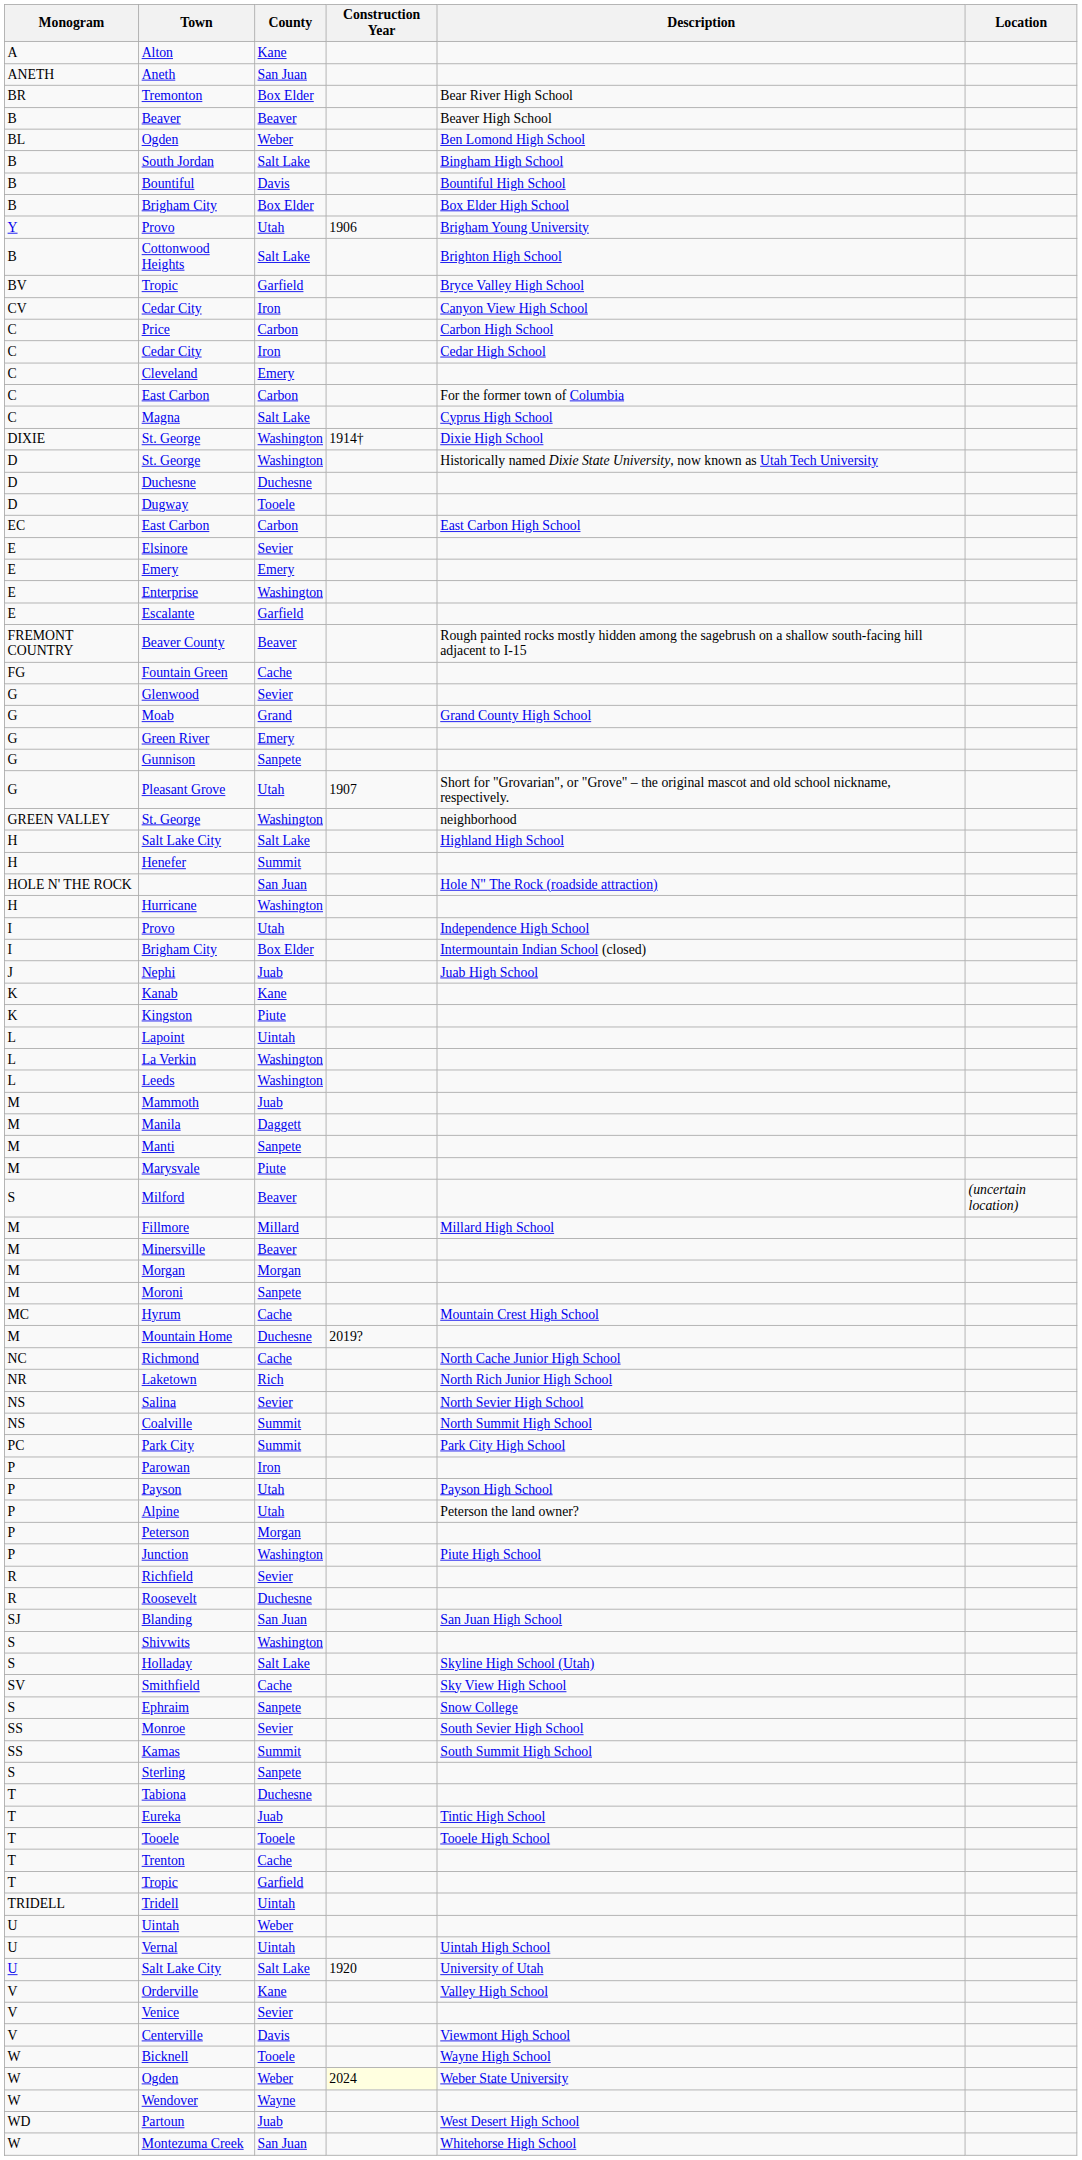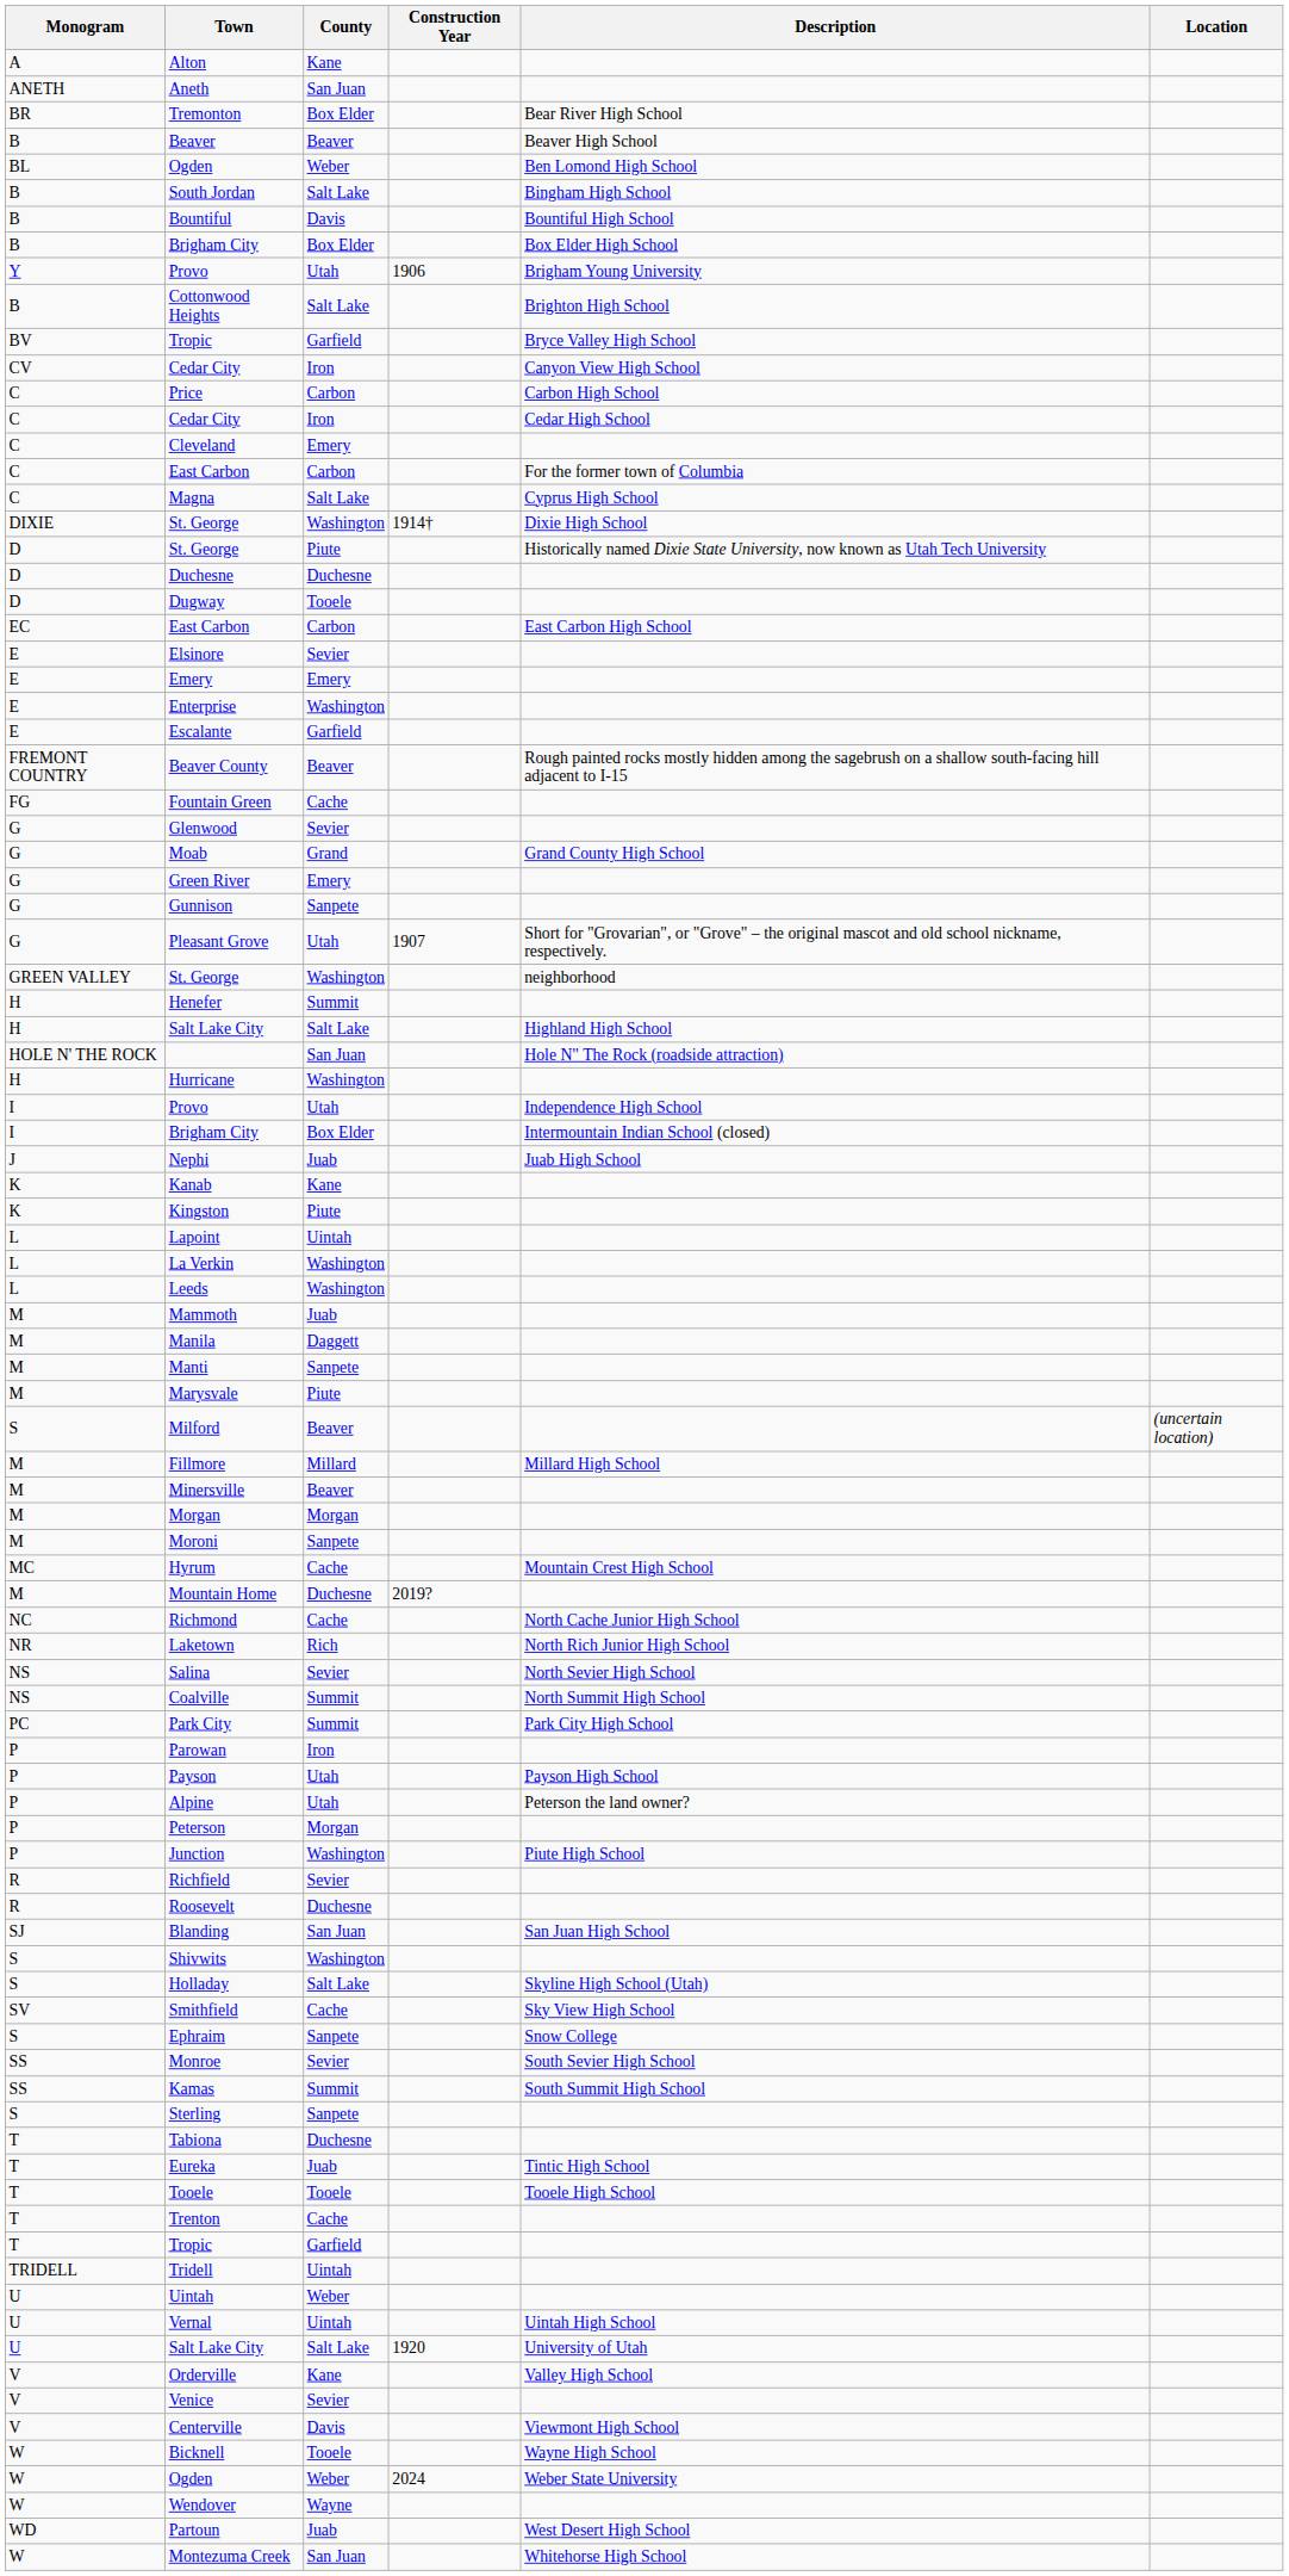 <table class="wikitable sortable" style="border:1px solid #aaa; border-collapse:collapse">
 <tr>
 <th>Monogram</th>
 <th>Town</th>
 <th>County</th>
 <th>Construction Year</th>
 <th>Description</th>
 <th>Location</th>
 </tr>
 <tr>
 <td>A</td>
 <td><a href='#'>Alton</a></td>
 <td><a href='#'>Kane</a></td>
 <td></td>
 <td></td>
 <td></td>
 </tr>
 <tr>
 <td>ANETH</td>
 <td><a href='#'>Aneth</a></td>
 <td><a href='#'>San Juan</a></td>
 <td></td>
 <td></td>
 <td></td>
 </tr>
 <tr>
 <td>BR</td>
 <td><a href='#'>Tremonton</a></td>
 <td><a href='#'>Box Elder</a></td>
 <td></td>
 <td>Bear River High School</td>
 <td></td>
 </tr>
 <tr>
 <td>B</td>
 <td><a href='#'>Beaver</a></td>
 <td><a href='#'>Beaver</a></td>
 <td></td>
 <td>Beaver High School</td>
 <td></td>
 </tr>
 <tr>
 <td>BL</td>
 <td><a href='#'>Ogden</a></td>
 <td><a href='#'>Weber</a></td>
 <td></td>
 <td><a href='#'>Ben Lomond High School</a></td>
 <td></td>
 </tr>
 <tr>
 <td>B</td>
 <td><a href='#'>South Jordan</a></td>
 <td><a href='#'>Salt Lake</a></td>
 <td></td>
 <td><a href='#'>Bingham High School</a></td>
 <td></td>
 </tr>
 <tr>
 <td>B</td>
 <td><a href='#'>Bountiful</a></td>
 <td><a href='#'>Davis</a></td>
 <td></td>
 <td><a href='#'>Bountiful High School</a></td>
 <td></td>
 </tr>
 <tr>
 <td>B</td>
 <td><a href='#'>Brigham City</a></td>
 <td><a href='#'>Box Elder</a></td>
 <td></td>
 <td><a href='#'>Box Elder High School</a></td>
 <td></td>
 </tr>
 <tr>
 <td><a href='#'>Y</a></td>
 <td><a href='#'>Provo</a></td>
 <td><a href='#'>Utah</a></td>
 <td>1906</td>
 <td><a href='#'>Brigham Young University</a></td>
 <td></td>
 </tr>
 <tr>
 <td>B</td>
 <td><a href='#'>Cottonwood Heights</a></td>
 <td><a href='#'>Salt Lake</a></td>
 <td></td>
 <td><a href='#'>Brighton High School</a></td>
 <td></td>
 </tr>
 <tr>
 <td>BV</td>
 <td><a href='#'>Tropic</a></td>
 <td><a href='#'>Garfield</a></td>
 <td></td>
 <td><a href='#'>Bryce Valley High School</a></td>
 <td></td>
 </tr>
 <tr>
 <td>CV</td>
 <td><a href='#'>Cedar City</a></td>
 <td><a href='#'>Iron</a></td>
 <td></td>
 <td><a href='#'>Canyon View High School</a></td>
 <td></td>
 </tr>
 <tr>
 <td>C</td>
 <td><a href='#'>Price</a></td>
 <td><a href='#'>Carbon</a></td>
 <td></td>
 <td><a href='#'>Carbon High School</a></td>
 <td></td>
 </tr>
 <tr>
 <td>C</td>
 <td><a href='#'>Cedar City</a></td>
 <td><a href='#'>Iron</a></td>
 <td></td>
 <td><a href='#'>Cedar High School</a></td>
 <td></td>
 </tr>
 <tr>
 <td>C</td>
 <td><a href='#'>Cleveland</a></td>
 <td><a href='#'>Emery</a></td>
 <td></td>
 <td></td>
 <td><br></td>
 </tr>
 <tr>
 <td>C</td>
 <td><a href='#'>East Carbon</a></td>
 <td><a href='#'>Carbon</a></td>
 <td></td>
 <td>For the former town of <a href='#'>Columbia</a></td>
 <td></td>
 </tr>
 <tr>
 <td>C</td>
 <td><a href='#'>Magna</a></td>
 <td><a href='#'>Salt Lake</a></td>
 <td></td>
 <td><a href='#'>Cyprus High School</a></td>
 <td></td>
 </tr>
 <tr>
 <td>DIXIE</td>
 <td><a href='#'>St. George</a></td>
 <td><a href='#'>Washington</a></td>
 <td>1914†</td>
 <td><a href='#'>Dixie High School</a></td>
 <td></td>
 </tr>
 <tr>
 <td>D</td>
 <td><a href='#'>St. George</a></td>
-<td><a href='#'>Washington</a></td>
+<td><a href='#'>Piute</a></td>
 <td></td>
 <td>Historically named <em>Dixie State University</em>, now known as <a href='#'>Utah Tech University</a></td>
 <td></td>
 </tr>
 <tr>
 <td>D</td>
 <td><a href='#'>Duchesne</a></td>
 <td><a href='#'>Duchesne</a></td>
 <td></td>
 <td></td>
 <td></td>
 </tr>
 <tr>
 <td>D</td>
 <td><a href='#'>Dugway</a></td>
 <td><a href='#'>Tooele</a></td>
 <td></td>
 <td></td>
 <td></td>
 </tr>
 <tr>
 <td>EC</td>
 <td><a href='#'>East Carbon</a></td>
 <td><a href='#'>Carbon</a></td>
 <td></td>
 <td><a href='#'>East Carbon High School</a></td>
 <td></td>
 </tr>
 <tr>
 <td>E</td>
 <td><a href='#'>Elsinore</a></td>
 <td><a href='#'>Sevier</a></td>
 <td></td>
 <td></td>
 <td></td>
 </tr>
 <tr>
 <td>E</td>
 <td><a href='#'>Emery</a></td>
 <td><a href='#'>Emery</a></td>
 <td></td>
 <td></td>
 <td><br></td>
 </tr>
 <tr>
 <td>E</td>
 <td><a href='#'>Enterprise</a></td>
 <td><a href='#'>Washington</a></td>
 <td></td>
 <td></td>
 <td></td>
 </tr>
 <tr>
 <td>E</td>
 <td><a href='#'>Escalante</a></td>
 <td><a href='#'>Garfield</a></td>
 <td></td>
 <td></td>
 <td></td>
 </tr>
 <tr>
 <td>FREMONT COUNTRY</td>
 <td><a href='#'>Beaver County</a></td>
 <td><a href='#'>Beaver</a></td>
 <td></td>
 <td>Rough painted rocks mostly hidden among the sagebrush on a shallow south-facing hill adjacent to I-15</td>
 <td></td>
 </tr>
 <tr>
 <td>FG</td>
 <td><a href='#'>Fountain Green</a></td>
 <td><a href='#'>Cache</a></td>
 <td></td>
 <td></td>
 <td></td>
 </tr>
 <tr>
 <td>G</td>
 <td><a href='#'>Glenwood</a></td>
 <td><a href='#'>Sevier</a></td>
 <td></td>
 <td></td>
 <td></td>
 </tr>
 <tr>
 <td>G</td>
 <td><a href='#'>Moab</a></td>
 <td><a href='#'>Grand</a></td>
 <td></td>
 <td><a href='#'>Grand County High School</a></td>
 <td></td>
 </tr>
 <tr>
 <td>G</td>
 <td><a href='#'>Green River</a></td>
 <td><a href='#'>Emery</a></td>
 <td></td>
 <td></td>
 <td></td>
 </tr>
 <tr>
 <td>G</td>
 <td><a href='#'>Gunnison</a></td>
 <td><a href='#'>Sanpete</a></td>
 <td></td>
 <td></td>
 <td></td>
 </tr>
 <tr>
 <td>G</td>
 <td><a href='#'>Pleasant Grove</a></td>
 <td><a href='#'>Utah</a></td>
 <td>1907</td>
 <td>Short for "Grovarian", or "Grove" – the original mascot and old school nickname, respectively.</td>
 <td></td>
 </tr>
 <tr>
 <td>GREEN VALLEY</td>
 <td><a href='#'>St. George</a></td>
 <td><a href='#'>Washington</a></td>
 <td></td>
 <td>neighborhood</td>
 <td></td>
 </tr>
 <tr>
 <td>H</td>
+<td><a href='#'>Henefer</a></td>
+<td><a href='#'>Summit</a></td>
+<td></td>
+<td></td>
+<td></td>
+</tr>
+<tr>
+<td>H</td>
 <td><a href='#'>Salt Lake City</a></td>
 <td><a href='#'>Salt Lake</a></td>
 <td></td>
 <td><a href='#'>Highland High School</a></td>
-<td></td>
-</tr>
-<tr>
-<td>H</td>
-<td><a href='#'>Henefer</a></td>
-<td><a href='#'>Summit</a></td>
-<td></td>
-<td></td>
 <td></td>
 </tr>
 <tr>
 <td>HOLE N' THE ROCK</td>
 <td></td>
 <td><a href='#'>San Juan</a></td>
 <td></td>
 <td><a href='#'>Hole N" The Rock (roadside attraction) </a></td>
 <td></td>
 </tr>
 <tr>
 <td>H</td>
 <td><a href='#'>Hurricane</a></td>
 <td><a href='#'>Washington</a></td>
 <td></td>
 <td></td>
 <td></td>
 </tr>
 <tr>
 <td>I</td>
 <td><a href='#'>Provo</a></td>
 <td><a href='#'>Utah</a></td>
 <td></td>
 <td><a href='#'>Independence High School</a></td>
 <td><br></td>
 </tr>
 <tr>
 <td>I</td>
 <td><a href='#'>Brigham City</a></td>
 <td><a href='#'>Box Elder</a></td>
 <td></td>
 <td><a href='#'>Intermountain Indian School</a> (closed)</td>
 <td></td>
 </tr>
 <tr>
 <td>J</td>
 <td><a href='#'>Nephi</a></td>
 <td><a href='#'>Juab</a></td>
 <td></td>
 <td><a href='#'>Juab High School</a></td>
 <td></td>
 </tr>
 <tr>
 <td>K</td>
 <td><a href='#'>Kanab</a></td>
 <td><a href='#'>Kane</a></td>
 <td></td>
 <td></td>
 <td></td>
 </tr>
 <tr>
 <td>K</td>
 <td><a href='#'>Kingston</a></td>
 <td><a href='#'>Piute</a></td>
 <td></td>
 <td></td>
 <td></td>
 </tr>
 <tr>
 <td>L</td>
 <td><a href='#'>Lapoint</a></td>
 <td><a href='#'>Uintah</a></td>
 <td></td>
 <td></td>
 <td></td>
 </tr>
 <tr>
 <td>L</td>
 <td><a href='#'>La Verkin</a></td>
 <td><a href='#'>Washington</a></td>
 <td></td>
 <td></td>
 <td></td>
 </tr>
 <tr>
 <td>L</td>
 <td><a href='#'>Leeds</a></td>
 <td><a href='#'>Washington</a></td>
 <td></td>
 <td></td>
 <td></td>
 </tr>
 <tr>
 <td>M</td>
 <td><a href='#'>Mammoth</a></td>
 <td><a href='#'>Juab</a></td>
 <td></td>
 <td></td>
 <td></td>
 </tr>
 <tr>
 <td>M</td>
 <td><a href='#'>Manila</a></td>
 <td><a href='#'>Daggett</a></td>
 <td></td>
 <td></td>
 <td></td>
 </tr>
 <tr>
 <td>M</td>
 <td><a href='#'>Manti</a></td>
 <td><a href='#'>Sanpete</a></td>
 <td></td>
 <td></td>
 <td></td>
 </tr>
 <tr>
 <td>M</td>
 <td><a href='#'>Marysvale</a></td>
 <td><a href='#'>Piute</a></td>
 <td></td>
 <td></td>
 <td></td>
 </tr>
 <tr>
 <td>S</td>
 <td><a href='#'>Milford</a></td>
 <td><a href='#'>Beaver</a></td>
 <td></td>
 <td></td>
 <td>  <em>(uncertain location)</em></td>
 </tr>
 <tr>
 <td>M</td>
 <td><a href='#'>Fillmore</a></td>
 <td><a href='#'>Millard</a></td>
 <td></td>
 <td><a href='#'>Millard High School</a></td>
 <td></td>
 </tr>
 <tr>
 <td>M</td>
 <td><a href='#'>Minersville</a></td>
 <td><a href='#'>Beaver</a></td>
 <td></td>
 <td></td>
 <td></td>
 </tr>
 <tr>
 <td>M</td>
 <td><a href='#'>Morgan</a></td>
 <td><a href='#'>Morgan</a></td>
 <td></td>
 <td></td>
 <td></td>
 </tr>
 <tr>
 <td>M</td>
 <td><a href='#'>Moroni</a></td>
 <td><a href='#'>Sanpete</a></td>
 <td></td>
 <td></td>
 <td></td>
 </tr>
 <tr>
 <td>MC</td>
 <td><a href='#'>Hyrum</a></td>
 <td><a href='#'>Cache</a></td>
 <td></td>
 <td><a href='#'>Mountain Crest High School</a></td>
 <td></td>
 </tr>
 <tr>
 <td>M</td>
 <td><a href='#'>Mountain Home</a></td>
 <td><a href='#'>Duchesne</a></td>
 <td>2019?</td>
 <td></td>
 <td></td>
 </tr>
 <tr>
 <td>NC</td>
 <td><a href='#'>Richmond</a></td>
 <td><a href='#'>Cache</a></td>
 <td></td>
 <td><a href='#'>North Cache Junior High School</a></td>
 <td></td>
 </tr>
 <tr>
 <td>NR</td>
 <td><a href='#'>Laketown</a></td>
 <td><a href='#'>Rich</a></td>
 <td></td>
 <td><a href='#'>North Rich Junior High School</a></td>
 <td></td>
 </tr>
 <tr>
 <td>NS</td>
 <td><a href='#'>Salina</a></td>
 <td><a href='#'>Sevier</a></td>
 <td></td>
 <td><a href='#'>North Sevier High School</a></td>
 <td></td>
 </tr>
 <tr>
 <td>NS</td>
 <td><a href='#'>Coalville</a></td>
 <td><a href='#'>Summit</a></td>
 <td></td>
 <td><a href='#'>North Summit High School</a></td>
 <td></td>
 </tr>
 <tr>
 <td>PC</td>
 <td><a href='#'>Park City</a></td>
 <td><a href='#'>Summit</a></td>
 <td></td>
 <td><a href='#'>Park City High School</a></td>
 <td></td>
 </tr>
 <tr>
 <td>P</td>
 <td><a href='#'>Parowan</a></td>
 <td><a href='#'>Iron</a></td>
 <td></td>
 <td></td>
 <td></td>
 </tr>
 <tr>
 <td>P</td>
 <td><a href='#'>Payson</a></td>
 <td><a href='#'>Utah</a></td>
 <td></td>
 <td><a href='#'>Payson High School</a></td>
 <td></td>
 </tr>
 <tr>
 <td>P</td>
 <td><a href='#'>Alpine</a></td>
 <td><a href='#'>Utah</a></td>
 <td></td>
 <td>Peterson the land owner?</td>
 <td><br></td>
 </tr>
 <tr>
 <td>P</td>
 <td><a href='#'>Peterson</a></td>
 <td><a href='#'>Morgan</a></td>
 <td></td>
 <td></td>
 <td></td>
 </tr>
 <tr>
 <td>P</td>
 <td><a href='#'>Junction</a></td>
 <td><a href='#'>Washington</a></td>
 <td></td>
 <td><a href='#'>Piute High School</a></td>
 <td></td>
 </tr>
 <tr>
 <td>R</td>
 <td><a href='#'>Richfield</a></td>
 <td><a href='#'>Sevier</a></td>
 <td></td>
 <td></td>
 <td></td>
 </tr>
 <tr>
 <td>R</td>
 <td><a href='#'>Roosevelt</a></td>
 <td><a href='#'>Duchesne</a></td>
 <td></td>
 <td></td>
 <td></td>
 </tr>
 <tr>
 <td>SJ</td>
 <td><a href='#'>Blanding</a></td>
 <td><a href='#'>San Juan</a></td>
 <td></td>
 <td><a href='#'>San Juan High School</a></td>
 <td></td>
 </tr>
 <tr>
 <td>S</td>
 <td><a href='#'>Shivwits</a></td>
 <td><a href='#'>Washington</a></td>
 <td></td>
 <td></td>
 <td></td>
 </tr>
 <tr>
 <td>S</td>
 <td><a href='#'>Holladay</a></td>
 <td><a href='#'>Salt Lake</a></td>
 <td></td>
 <td><a href='#'>Skyline High School (Utah)</a></td>
 <td></td>
 </tr>
 <tr>
 <td>SV</td>
 <td><a href='#'>Smithfield</a></td>
 <td><a href='#'>Cache</a></td>
 <td></td>
 <td><a href='#'>Sky View High School</a></td>
 <td></td>
 </tr>
 <tr>
 <td>S</td>
 <td><a href='#'>Ephraim</a></td>
 <td><a href='#'>Sanpete</a></td>
 <td></td>
 <td><a href='#'>Snow College</a></td>
 <td></td>
 </tr>
 <tr>
 <td>SS</td>
 <td><a href='#'>Monroe</a></td>
 <td><a href='#'>Sevier</a></td>
 <td></td>
 <td><a href='#'>South Sevier High School</a></td>
 <td></td>
 </tr>
 <tr>
 <td>SS</td>
 <td><a href='#'>Kamas</a></td>
 <td><a href='#'>Summit</a></td>
 <td></td>
 <td><a href='#'>South Summit High School</a></td>
 <td></td>
 </tr>
 <tr>
 <td>S</td>
 <td><a href='#'>Sterling</a></td>
 <td><a href='#'>Sanpete</a></td>
 <td></td>
 <td></td>
 <td></td>
 </tr>
 <tr>
 <td>T</td>
 <td><a href='#'>Tabiona</a></td>
 <td><a href='#'>Duchesne</a></td>
 <td></td>
 <td></td>
 <td></td>
 </tr>
 <tr>
 <td>T</td>
 <td><a href='#'>Eureka</a></td>
 <td><a href='#'>Juab</a></td>
 <td></td>
 <td><a href='#'>Tintic High School</a></td>
 <td></td>
 </tr>
 <tr>
 <td>T</td>
 <td><a href='#'>Tooele</a></td>
 <td><a href='#'>Tooele</a></td>
 <td></td>
 <td><a href='#'>Tooele High School</a></td>
 <td></td>
 </tr>
 <tr>
 <td>T</td>
 <td><a href='#'>Trenton</a></td>
 <td><a href='#'>Cache</a></td>
 <td></td>
 <td></td>
 <td></td>
 </tr>
 <tr>
 <td>T</td>
 <td><a href='#'>Tropic</a></td>
 <td><a href='#'>Garfield</a></td>
 <td></td>
 <td></td>
 <td></td>
 </tr>
 <tr>
 <td>TRIDELL</td>
 <td><a href='#'>Tridell</a></td>
 <td><a href='#'>Uintah</a></td>
 <td></td>
 <td></td>
 <td></td>
 </tr>
 <tr>
 <td>U</td>
 <td><a href='#'>Uintah</a></td>
 <td><a href='#'>Weber</a></td>
 <td></td>
 <td></td>
 <td></td>
 </tr>
 <tr>
 <td>U</td>
 <td><a href='#'>Vernal</a></td>
 <td><a href='#'>Uintah</a></td>
 <td></td>
 <td><a href='#'>Uintah High School</a></td>
 <td></td>
 </tr>
 <tr>
 <td><a href='#'>U</a></td>
 <td><a href='#'>Salt Lake City</a></td>
 <td><a href='#'>Salt Lake</a></td>
 <td>1920</td>
 <td><a href='#'>University of Utah</a></td>
 <td></td>
 </tr>
 <tr>
 <td>V</td>
 <td><a href='#'>Orderville</a></td>
 <td><a href='#'>Kane</a></td>
 <td></td>
 <td><a href='#'>Valley High School</a></td>
 <td></td>
 </tr>
 <tr>
 <td>V</td>
 <td><a href='#'>Venice</a></td>
 <td><a href='#'>Sevier</a></td>
 <td></td>
 <td></td>
 <td></td>
 </tr>
 <tr>
 <td>V</td>
 <td><a href='#'>Centerville</a></td>
 <td><a href='#'>Davis</a></td>
 <td></td>
 <td><a href='#'>Viewmont High School</a></td>
 <td></td>
 </tr>
 <tr>
 <td>W</td>
 <td><a href='#'>Bicknell</a></td>
 <td><a href='#'>Tooele</a></td>
 <td></td>
 <td><a href='#'>Wayne High School</a></td>
 <td></td>
 </tr>
 <tr>
 <td>W</td>
 <td><a href='#'>Ogden</a></td>
 <td><a href='#'>Weber</a></td>
-<td style="background: lightyellow;">2024</td>
+<td>2024</td>
 <td><a href='#'>Weber State University</a></td>
 <td></td>
 </tr>
 <tr>
 <td>W</td>
 <td><a href='#'>Wendover</a></td>
 <td><a href='#'>Wayne</a></td>
 <td></td>
 <td></td>
 <td></td>
 </tr>
 <tr>
 <td>WD</td>
 <td><a href='#'>Partoun</a></td>
 <td><a href='#'>Juab</a></td>
 <td></td>
 <td><a href='#'>West Desert High School</a></td>
 <td><br></td>
 </tr>
 <tr>
 <td>W</td>
 <td><a href='#'>Montezuma Creek</a></td>
 <td><a href='#'>San Juan</a></td>
 <td></td>
 <td><a href='#'>Whitehorse High School</a></td>
 <td></td>
 </tr>
 </table>
